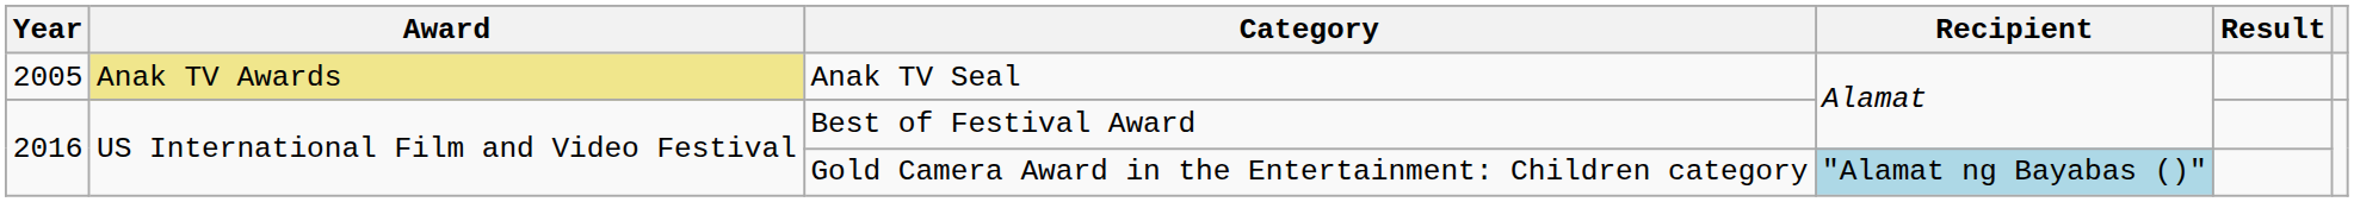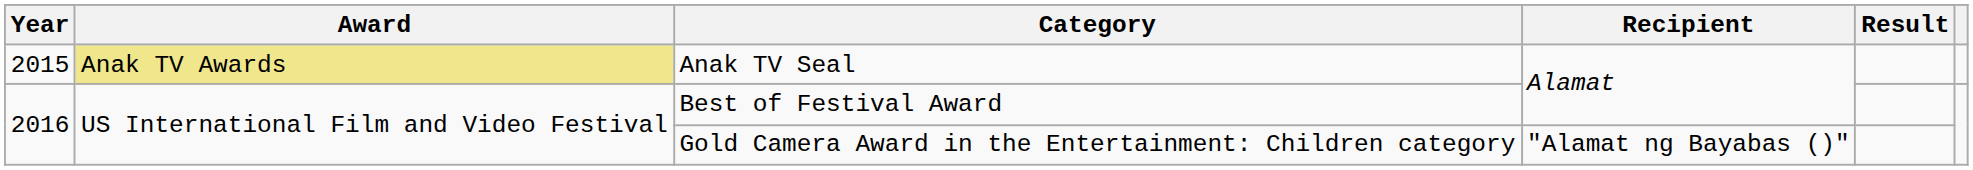 <table class="wikitable">
 <tr>
 <th>Year</th>
 <th>Award</th>
 <th>Category</th>
 <th>Recipient</th>
 <th>Result</th>
 <th></th>
 </tr>
 <tr>
-<td>2005</td>
+<td>2015</td>
 <td style="background: khaki;">Anak TV Awards</td>
 <td>Anak TV Seal</td>
 <td rowspan=2><em>Alamat</em></td>
 <td></td>
 <td></td>
 </tr>
 <tr>
 <td rowspan=2>2016</td>
 <td rowspan=2>US International Film and Video Festival</td>
 <td>Best of Festival Award</td>
 <td></td>
 <td rowspan=2></td>
 </tr>
 <tr>
 <td>Gold Camera Award in the Entertainment: Children category</td>
-<td style="background: lightblue;">"Alamat ng Bayabas ()"</td>
+<td>"Alamat ng Bayabas ()"</td>
 <td></td>
 </tr>
 </table>
